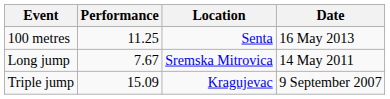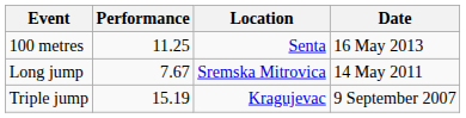 <table class="wikitable">
 <tr>
 <th>Event</th>
 <th>Performance</th>
 <th>Location</th>
 <th>Date</th>
 </tr>
 <tr>
 <td>100 metres</td>
 <td align=right>11.25</td>
 <td align=right><a href='#'>Senta</a></td>
 <td>16 May 2013</td>
 </tr>
 <tr>
 <td>Long jump</td>
 <td align=right>7.67</td>
 <td align=right><a href='#'>Sremska Mitrovica</a></td>
 <td>14 May 2011</td>
 </tr>
 <tr>
 <td>Triple jump</td>
-<td align=right>15.09</td>
+<td align=right>15.19</td>
 <td align=right><a href='#'>Kragujevac</a></td>
 <td>9 September 2007</td>
 </tr>
 </table>
